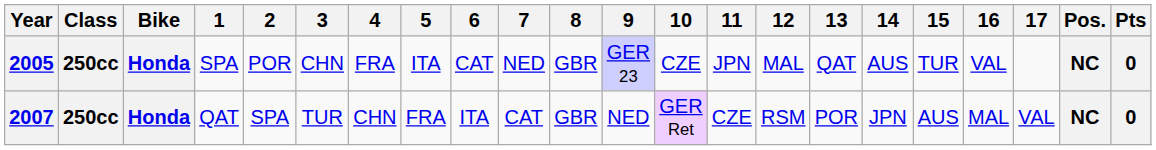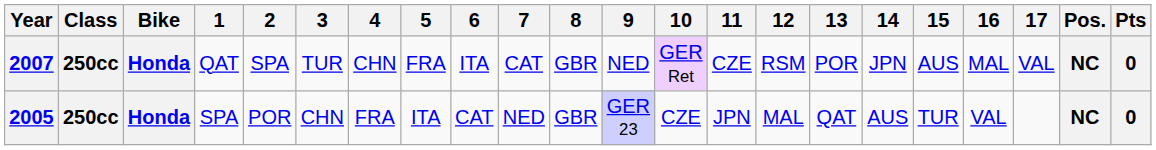 <table class="wikitable" style="text-align:center">
 <tr>
 <th>Year</th>
 <th>Class</th>
 <th>Bike</th>
 <th>1</th>
 <th>2</th>
 <th>3</th>
 <th>4</th>
 <th>5</th>
 <th>6</th>
 <th>7</th>
 <th>8</th>
 <th>9</th>
 <th>10</th>
 <th>11</th>
 <th>12</th>
 <th>13</th>
 <th>14</th>
 <th>15</th>
 <th>16</th>
 <th>17</th>
 <th>Pos.</th>
 <th>Pts</th>
 </tr>
 <tr>
+<th><a href='#'>2007</a></th>
+<th>250cc</th>
+<th><a href='#'>Honda</a></th>
+<td><a href='#'>QAT</a></td>
+<td><a href='#'>SPA</a></td>
+<td><a href='#'>TUR</a></td>
+<td><a href='#'>CHN</a></td>
+<td><a href='#'>FRA</a></td>
+<td><a href='#'>ITA</a></td>
+<td><a href='#'>CAT</a></td>
+<td><a href='#'>GBR</a></td>
+<td><a href='#'>NED</a></td>
+<td style="background:#EFCFFF;"><a href='#'>GER</a><br><small>Ret</small></td>
+<td><a href='#'>CZE</a></td>
+<td><a href='#'>RSM</a></td>
+<td><a href='#'>POR</a></td>
+<td><a href='#'>JPN</a></td>
+<td><a href='#'>AUS</a></td>
+<td><a href='#'>MAL</a></td>
+<td><a href='#'>VAL</a></td>
+<th>NC</th>
+<th>0</th>
+</tr>
+<tr>
 <th><a href='#'>2005</a></th>
 <th>250cc</th>
 <th><a href='#'>Honda</a></th>
 <td><a href='#'>SPA</a></td>
 <td><a href='#'>POR</a></td>
 <td><a href='#'>CHN</a></td>
 <td><a href='#'>FRA</a></td>
 <td><a href='#'>ITA</a></td>
 <td><a href='#'>CAT</a></td>
 <td><a href='#'>NED</a></td>
 <td><a href='#'>GBR</a></td>
 <td style="background:#CFCFFF;"><a href='#'>GER</a><br><small>23</small></td>
 <td><a href='#'>CZE</a></td>
 <td><a href='#'>JPN</a></td>
 <td><a href='#'>MAL</a></td>
 <td><a href='#'>QAT</a></td>
 <td><a href='#'>AUS</a></td>
 <td><a href='#'>TUR</a></td>
 <td><a href='#'>VAL</a></td>
 <td></td>
 <th>NC</th>
 <th>0</th>
 </tr>
-<tr>
-<th><a href='#'>2007</a></th>
-<th>250cc</th>
-<th><a href='#'>Honda</a></th>
-<td><a href='#'>QAT</a></td>
-<td><a href='#'>SPA</a></td>
-<td><a href='#'>TUR</a></td>
-<td><a href='#'>CHN</a></td>
-<td><a href='#'>FRA</a></td>
-<td><a href='#'>ITA</a></td>
-<td><a href='#'>CAT</a></td>
-<td><a href='#'>GBR</a></td>
-<td><a href='#'>NED</a></td>
-<td style="background:#EFCFFF;"><a href='#'>GER</a><br><small>Ret</small></td>
-<td><a href='#'>CZE</a></td>
-<td><a href='#'>RSM</a></td>
-<td><a href='#'>POR</a></td>
-<td><a href='#'>JPN</a></td>
-<td><a href='#'>AUS</a></td>
-<td><a href='#'>MAL</a></td>
-<td><a href='#'>VAL</a></td>
-<th>NC</th>
-<th>0</th>
-</tr>
 </table>
